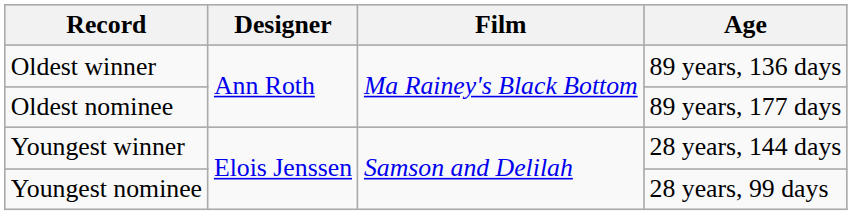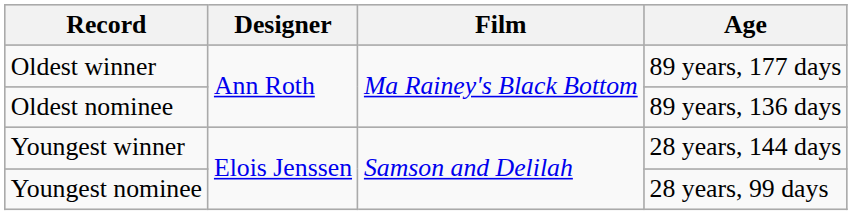 <table class="wikitable">
 <tr>
 <th scope="col">Record</th>
 <th scope="col">Designer</th>
 <th scope="col">Film</th>
 <th scope="col">Age</th>
 </tr>
 <tr>
 <td>Oldest winner</td>
 <td rowspan="2"><a href='#'>Ann Roth</a></td>
 <td rowspan="2"><em><a href='#'>Ma Rainey's Black Bottom</a></em></td>
-<td>89 years, 136 days</td>
+<td>89 years, 177 days</td>
 </tr>
 <tr>
 <td>Oldest nominee</td>
-<td>89 years, 177 days</td>
+<td>89 years, 136 days</td>
 </tr>
 <tr>
 <td>Youngest winner</td>
 <td rowspan="2"><a href='#'>Elois Jenssen</a></td>
 <td rowspan="2"><em><a href='#'>Samson and Delilah</a></em></td>
 <td>28 years, 144 days</td>
 </tr>
 <tr>
 <td>Youngest nominee</td>
 <td>28 years, 99 days</td>
 </tr>
 </table>
